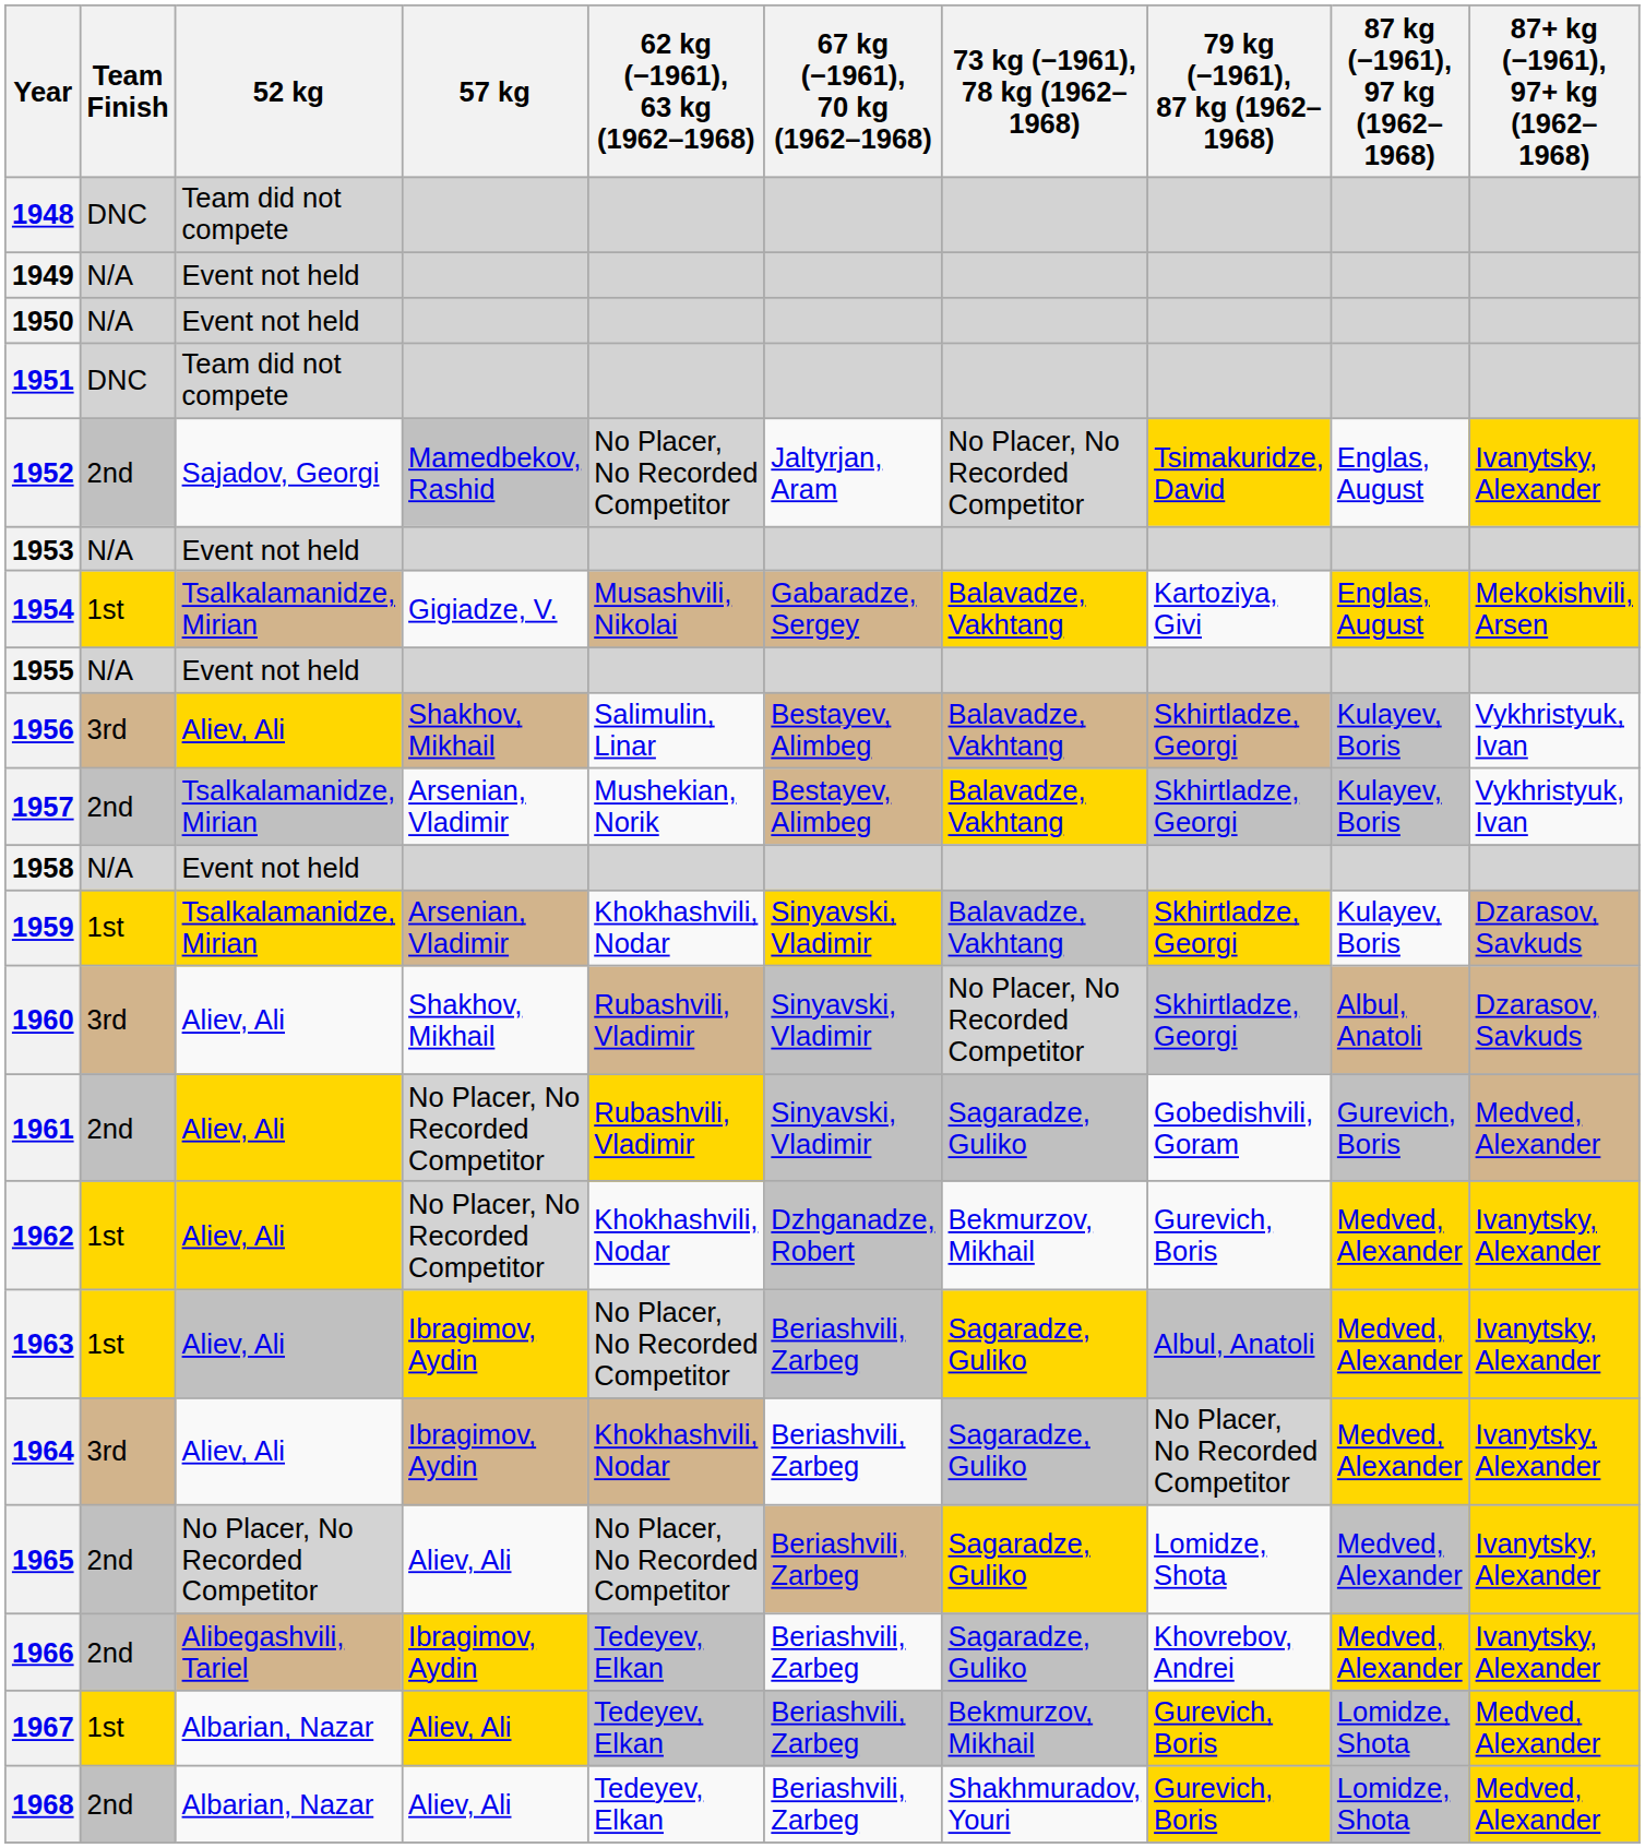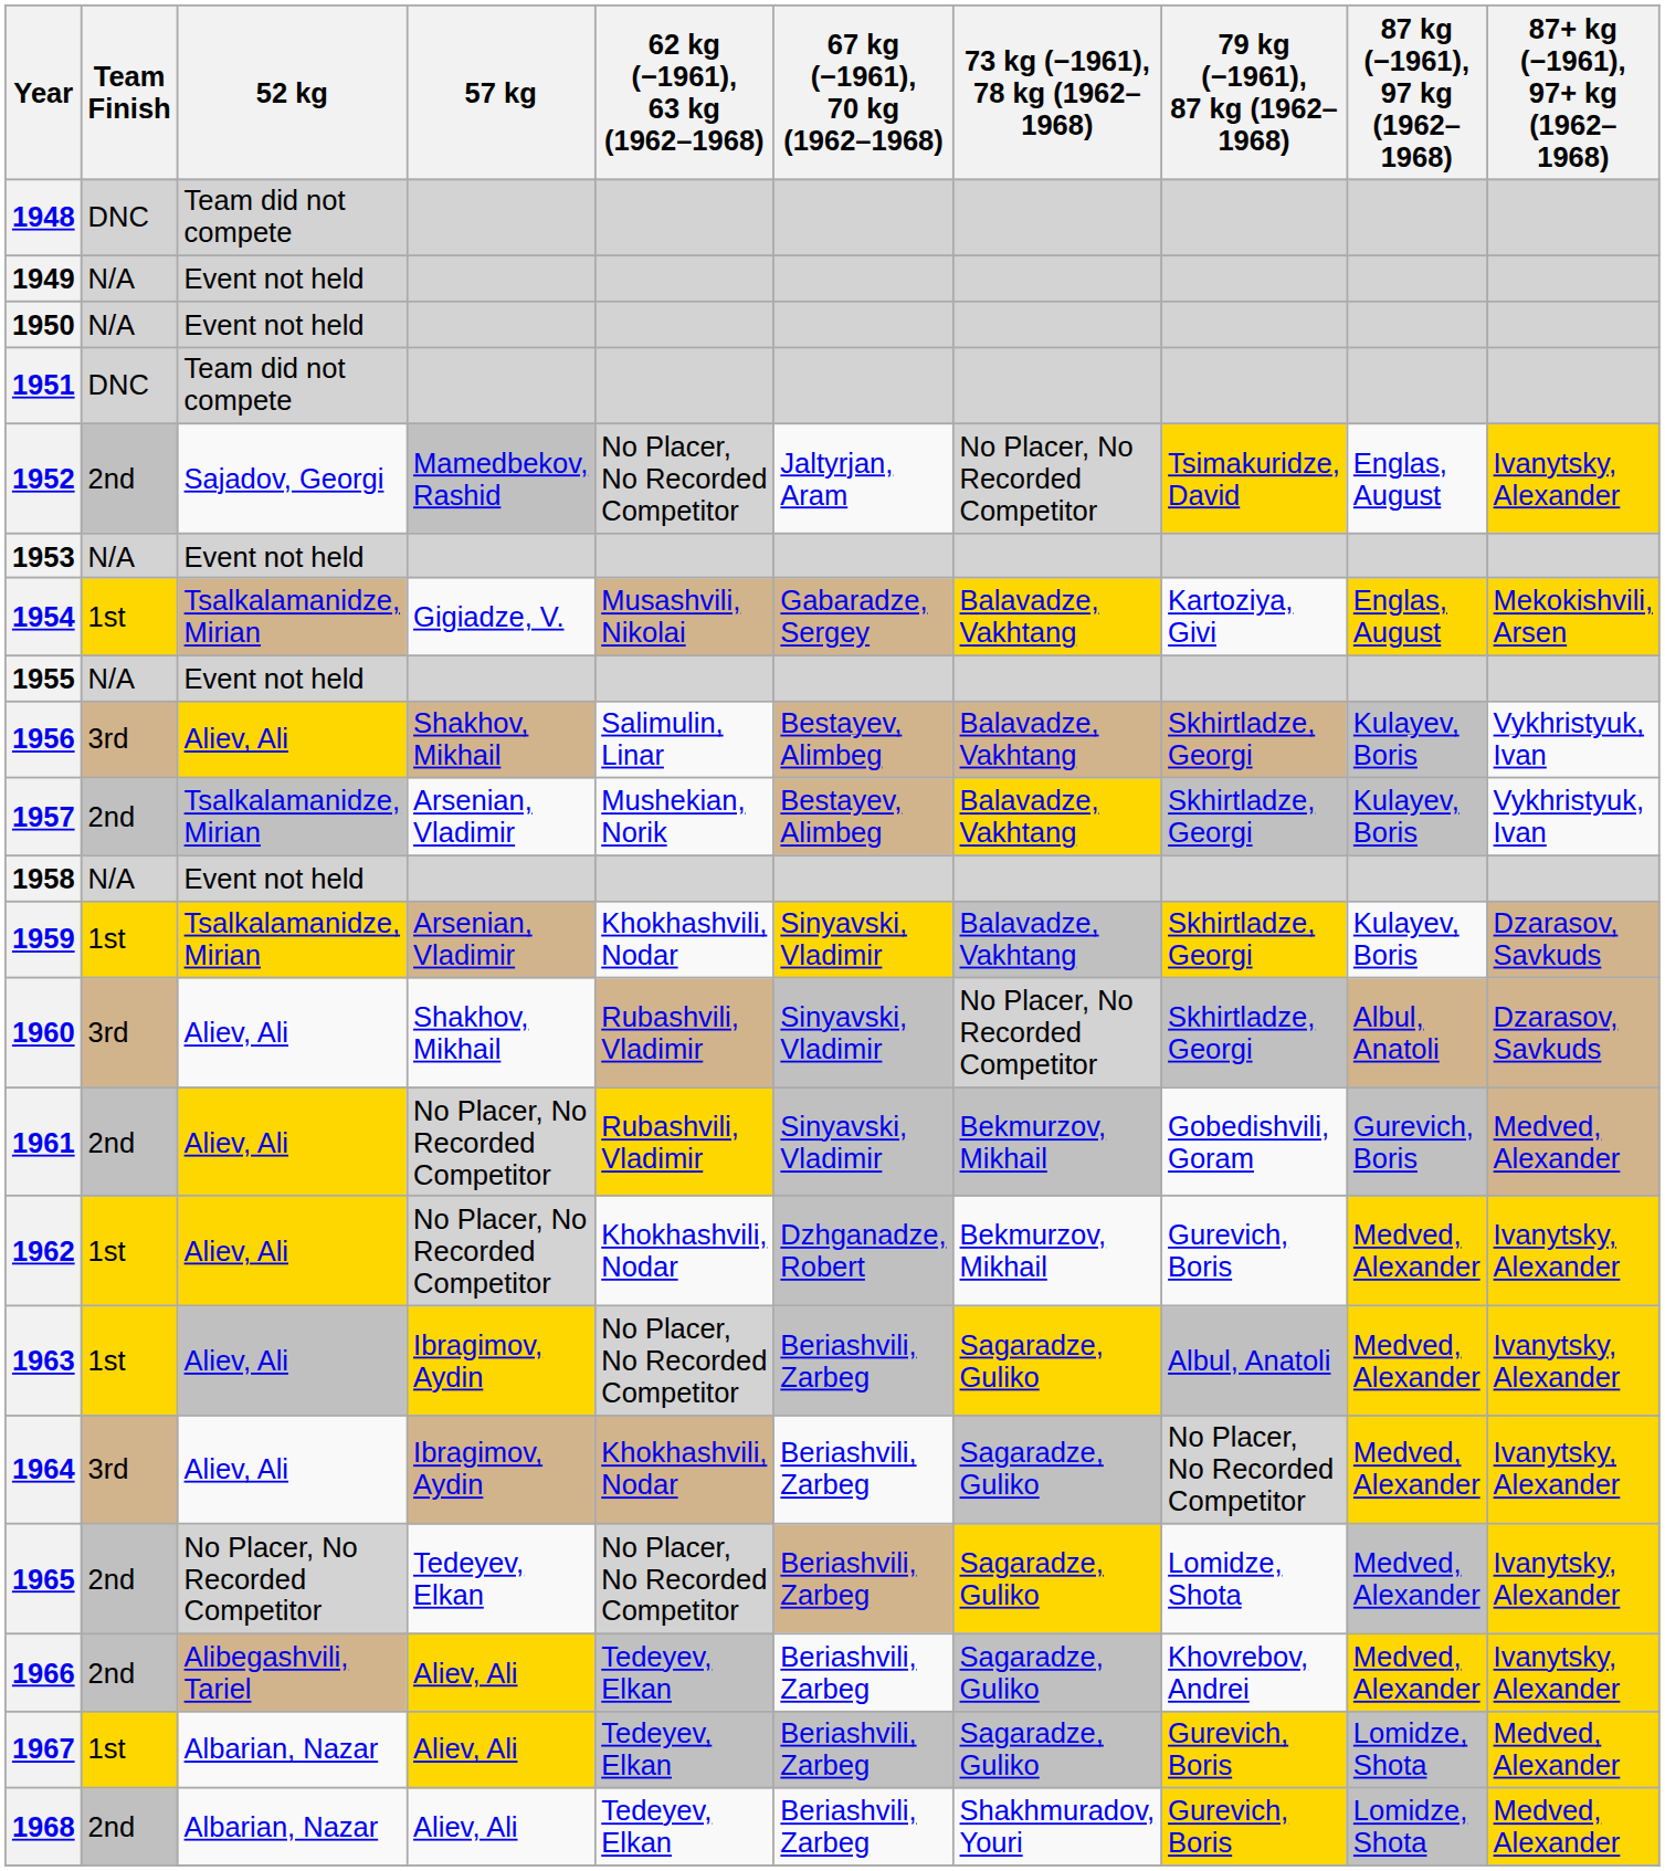 <table class="wikitable sortable" style="font-size:88%">
 <tr>
 <th>Year</th>
 <th>Team Finish</th>
 <th width=200>52 kg</th>
 <th width=200>57 kg</th>
 <th width=200>62 kg (−1961),<br>63 kg (1962–1968)</th>
 <th width=200>67 kg (−1961),<br>70 kg (1962–1968)</th>
 <th width=200>73 kg (−1961),<br>78 kg (1962–1968)</th>
 <th width=200>79 kg (−1961),<br>87 kg (1962–1968)</th>
 <th width=200>87 kg (−1961),<br>97 kg (1962–1968)</th>
 <th width=200>87+ kg (−1961),<br>97+ kg (1962–1968)</th>
 </tr>
 <tr style="background:lightgray">
 <th><a href='#'>1948</a></th>
 <td>DNC</td>
 <td>Team did not compete</td>
 <td></td>
 <td></td>
 <td></td>
 <td></td>
 <td></td>
 <td></td>
 <td></td>
 </tr>
 <tr style="background:lightgray">
 <th>1949</th>
 <td>N/A</td>
 <td>Event not held</td>
 <td></td>
 <td></td>
 <td></td>
 <td></td>
 <td></td>
 <td></td>
 <td></td>
 </tr>
 <tr style="background:lightgray">
 <th>1950</th>
 <td>N/A</td>
 <td>Event not held</td>
 <td></td>
 <td></td>
 <td></td>
 <td></td>
 <td></td>
 <td></td>
 <td></td>
 </tr>
 <tr style="background:lightgray">
 <th><a href='#'>1951</a></th>
 <td>DNC</td>
 <td>Team did not compete</td>
 <td></td>
 <td></td>
 <td></td>
 <td></td>
 <td></td>
 <td></td>
 <td></td>
 </tr>
 <tr>
 <th><a href='#'>1952</a></th>
 <td bgcolor="SILVER">2nd</td>
 <td><a href='#'>Sajadov, Georgi</a> </td>
 <td bgcolor="SILVER"><a href='#'>Mamedbekov, Rashid</a> </td>
 <td style="background:lightgray">No Placer, No Recorded Competitor</td>
 <td><a href='#'>Jaltyrjan, Aram</a> </td>
 <td style="background:lightgray">No Placer, No Recorded Competitor</td>
 <td bgcolor="GOLD"><a href='#'>Tsimakuridze, David</a> </td>
 <td><a href='#'>Englas, August</a> </td>
 <td bgcolor="GOLD"><a href='#'>Ivanytsky, Alexander</a> </td>
 </tr>
 <tr style="background:lightgray">
 <th>1953</th>
 <td>N/A</td>
 <td>Event not held</td>
 <td></td>
 <td></td>
 <td></td>
 <td></td>
 <td></td>
 <td></td>
 <td></td>
 </tr>
 <tr>
 <th><a href='#'>1954</a></th>
 <td bgcolor="GOLD">1st</td>
 <td bgcolor="TAN"><a href='#'>Tsalkalamanidze, Mirian</a> </td>
 <td><a href='#'>Gigiadze, V.</a> </td>
 <td bgcolor="TAN"><a href='#'>Musashvili, Nikolai</a> </td>
 <td bgcolor="TAN"><a href='#'>Gabaradze, Sergey</a> </td>
 <td bgcolor="GOLD"><a href='#'>Balavadze, Vakhtang</a> </td>
 <td><a href='#'>Kartoziya, Givi</a> </td>
 <td bgcolor="GOLD"><a href='#'>Englas, August</a> </td>
 <td bgcolor="GOLD"><a href='#'>Mekokishvili, Arsen</a> </td>
 </tr>
 <tr style="background:lightgray">
 <th>1955</th>
 <td>N/A</td>
 <td>Event not held</td>
 <td></td>
 <td></td>
 <td></td>
 <td></td>
 <td></td>
 <td></td>
 <td></td>
 </tr>
 <tr>
 <th><a href='#'>1956</a></th>
 <td bgcolor="TAN">3rd</td>
 <td bgcolor="GOLD"><a href='#'>Aliev, Ali</a> </td>
 <td bgcolor="TAN"><a href='#'>Shakhov, Mikhail</a> </td>
 <td><a href='#'>Salimulin, Linar</a> </td>
 <td bgcolor="TAN"><a href='#'>Bestayev, Alimbeg</a> </td>
 <td bgcolor="TAN"><a href='#'>Balavadze, Vakhtang</a> </td>
 <td bgcolor="TAN"><a href='#'>Skhirtladze, Georgi</a> </td>
 <td bgcolor="SILVER"><a href='#'>Kulayev, Boris</a> </td>
 <td><a href='#'>Vykhristyuk, Ivan</a> </td>
 </tr>
 <tr>
 <th><a href='#'>1957</a></th>
 <td bgcolor="SILVER">2nd</td>
 <td bgcolor="SILVER"><a href='#'>Tsalkalamanidze, Mirian</a> </td>
 <td><a href='#'>Arsenian, Vladimir</a> </td>
 <td><a href='#'>Mushekian, Norik</a> </td>
 <td bgcolor="TAN"><a href='#'>Bestayev, Alimbeg</a> </td>
 <td bgcolor="GOLD"><a href='#'>Balavadze, Vakhtang</a> </td>
 <td bgcolor="SILVER"><a href='#'>Skhirtladze, Georgi</a> </td>
 <td bgcolor="SILVER"><a href='#'>Kulayev, Boris</a> </td>
 <td><a href='#'>Vykhristyuk, Ivan</a> </td>
 </tr>
 <tr style="background:lightgray">
 <th>1958</th>
 <td>N/A</td>
 <td>Event not held</td>
 <td></td>
 <td></td>
 <td></td>
 <td></td>
 <td></td>
 <td></td>
 <td></td>
 </tr>
 <tr>
 <th><a href='#'>1959</a></th>
 <td bgcolor="GOLD">1st</td>
 <td bgcolor="GOLD"><a href='#'>Tsalkalamanidze, Mirian</a> </td>
 <td bgcolor="TAN"><a href='#'>Arsenian, Vladimir</a> </td>
 <td><a href='#'>Khokhashvili, Nodar</a> </td>
 <td bgcolor="GOLD"><a href='#'>Sinyavski, Vladimir</a> </td>
 <td bgcolor="SILVER"><a href='#'>Balavadze, Vakhtang</a> </td>
 <td bgcolor="GOLD"><a href='#'>Skhirtladze, Georgi</a> </td>
 <td><a href='#'>Kulayev, Boris</a> </td>
 <td bgcolor="TAN"><a href='#'>Dzarasov, Savkuds</a> </td>
 </tr>
 <tr>
 <th><a href='#'>1960</a></th>
 <td bgcolor="TAN">3rd</td>
 <td><a href='#'>Aliev, Ali</a> </td>
 <td><a href='#'>Shakhov, Mikhail</a> </td>
 <td bgcolor="TAN"><a href='#'>Rubashvili, Vladimir</a> </td>
 <td bgcolor="SILVER"><a href='#'>Sinyavski, Vladimir</a> </td>
 <td style="background:lightgray">No Placer, No Recorded Competitor</td>
 <td bgcolor="SILVER"><a href='#'>Skhirtladze, Georgi</a> </td>
 <td bgcolor="TAN"><a href='#'>Albul, Anatoli</a> </td>
 <td bgcolor="TAN"><a href='#'>Dzarasov, Savkuds</a> </td>
 </tr>
 <tr>
 <th><a href='#'>1961</a></th>
 <td bgcolor="SILVER">2nd</td>
 <td bgcolor="GOLD"><a href='#'>Aliev, Ali</a> </td>
 <td style="background:lightgray">No Placer, No Recorded Competitor</td>
 <td bgcolor="GOLD"><a href='#'>Rubashvili, Vladimir</a> </td>
 <td bgcolor="SILVER"><a href='#'>Sinyavski, Vladimir</a> </td>
-<td bgcolor="SILVER"><a href='#'>Sagaradze, Guliko</a> </td>
+<td bgcolor="SILVER"><a href='#'>Bekmurzov, Mikhail</a> </td>
 <td><a href='#'>Gobedishvili, Goram</a> </td>
 <td bgcolor="SILVER"><a href='#'>Gurevich, Boris</a> </td>
 <td bgcolor="TAN"><a href='#'>Medved, Alexander</a> </td>
 </tr>
 <tr>
 <th><a href='#'>1962</a></th>
 <td bgcolor="GOLD">1st</td>
 <td bgcolor="GOLD"><a href='#'>Aliev, Ali</a> </td>
 <td style="background:lightgray">No Placer, No Recorded Competitor</td>
 <td><a href='#'>Khokhashvili, Nodar</a> </td>
 <td bgcolor="SILVER"><a href='#'>Dzhganadze, Robert</a> </td>
 <td><a href='#'>Bekmurzov, Mikhail</a> </td>
 <td><a href='#'>Gurevich, Boris</a> </td>
 <td bgcolor="GOLD"><a href='#'>Medved, Alexander</a> </td>
 <td bgcolor="GOLD"><a href='#'>Ivanytsky, Alexander</a> </td>
 </tr>
 <tr>
 <th><a href='#'>1963</a></th>
 <td bgcolor="GOLD">1st</td>
 <td bgcolor="SILVER"><a href='#'>Aliev, Ali</a> </td>
 <td bgcolor="GOLD"><a href='#'>Ibragimov, Aydin</a> </td>
 <td style="background:lightgray">No Placer, No Recorded Competitor</td>
 <td bgcolor="SILVER"><a href='#'>Beriashvili, Zarbeg</a> </td>
 <td bgcolor="GOLD"><a href='#'>Sagaradze, Guliko</a> </td>
 <td bgcolor="SILVER"><a href='#'>Albul, Anatoli</a> </td>
 <td bgcolor="GOLD"><a href='#'>Medved, Alexander</a> </td>
 <td bgcolor="GOLD"><a href='#'>Ivanytsky, Alexander</a> </td>
 </tr>
 <tr>
 <th><a href='#'>1964</a></th>
 <td bgcolor="TAN">3rd</td>
 <td><a href='#'>Aliev, Ali</a> </td>
 <td bgcolor="TAN"><a href='#'>Ibragimov, Aydin</a> </td>
 <td bgcolor="TAN"><a href='#'>Khokhashvili, Nodar</a> </td>
 <td><a href='#'>Beriashvili, Zarbeg</a> </td>
 <td bgcolor="SILVER"><a href='#'>Sagaradze, Guliko</a> </td>
 <td style="background:lightgray">No Placer, No Recorded Competitor</td>
 <td bgcolor="GOLD"><a href='#'>Medved, Alexander</a> </td>
 <td bgcolor="GOLD"><a href='#'>Ivanytsky, Alexander</a> </td>
 </tr>
 <tr>
 <th><a href='#'>1965</a></th>
 <td bgcolor="SILVER">2nd</td>
 <td style="background:lightgray">No Placer, No Recorded Competitor</td>
-<td><a href='#'>Aliev, Ali</a> </td>
+<td><a href='#'>Tedeyev, Elkan</a> </td>
 <td style="background:lightgray">No Placer, No Recorded Competitor</td>
 <td bgcolor="TAN"><a href='#'>Beriashvili, Zarbeg</a> </td>
 <td bgcolor="GOLD"><a href='#'>Sagaradze, Guliko</a> </td>
 <td><a href='#'>Lomidze, Shota</a> </td>
 <td bgcolor="SILVER"><a href='#'>Medved, Alexander</a> </td>
 <td bgcolor="GOLD"><a href='#'>Ivanytsky, Alexander</a> </td>
 </tr>
 <tr>
 <th><a href='#'>1966</a></th>
 <td bgcolor="SILVER">2nd</td>
 <td bgcolor="TAN"><a href='#'>Alibegashvili, Tariel</a> </td>
-<td bgcolor="GOLD"><a href='#'>Ibragimov, Aydin</a> </td>
+<td bgcolor="GOLD"><a href='#'>Aliev, Ali</a> </td>
 <td bgcolor="SILVER"><a href='#'>Tedeyev, Elkan</a> </td>
 <td><a href='#'>Beriashvili, Zarbeg</a> </td>
 <td bgcolor="SILVER"><a href='#'>Sagaradze, Guliko</a> </td>
 <td><a href='#'>Khovrebov, Andrei</a> </td>
 <td bgcolor="GOLD"><a href='#'>Medved, Alexander</a> </td>
 <td bgcolor="GOLD"><a href='#'>Ivanytsky, Alexander</a> </td>
 </tr>
 <tr>
 <th><a href='#'>1967</a></th>
 <td bgcolor="GOLD">1st</td>
 <td><a href='#'>Albarian, Nazar</a> </td>
 <td bgcolor="GOLD"><a href='#'>Aliev, Ali</a> </td>
 <td bgcolor="SILVER"><a href='#'>Tedeyev, Elkan</a> </td>
 <td bgcolor="SILVER"><a href='#'>Beriashvili, Zarbeg</a> </td>
-<td bgcolor="SILVER"><a href='#'>Bekmurzov, Mikhail</a> </td>
+<td bgcolor="SILVER"><a href='#'>Sagaradze, Guliko</a> </td>
 <td bgcolor="GOLD"><a href='#'>Gurevich, Boris</a> </td>
 <td bgcolor="SILVER"><a href='#'>Lomidze, Shota</a> </td>
 <td bgcolor="GOLD"><a href='#'>Medved, Alexander</a> </td>
 </tr>
 <tr>
 <th><a href='#'>1968</a></th>
 <td bgcolor="SILVER">2nd</td>
 <td><a href='#'>Albarian, Nazar</a> </td>
 <td><a href='#'>Aliev, Ali</a> </td>
 <td><a href='#'>Tedeyev, Elkan</a> </td>
 <td><a href='#'>Beriashvili, Zarbeg</a> </td>
 <td><a href='#'>Shakhmuradov, Youri</a> </td>
 <td bgcolor="GOLD"><a href='#'>Gurevich, Boris</a> </td>
 <td bgcolor="SILVER"><a href='#'>Lomidze, Shota</a> </td>
 <td bgcolor="GOLD"><a href='#'>Medved, Alexander</a> </td>
 </tr>
 <tr>
 </tr>
 </table>
